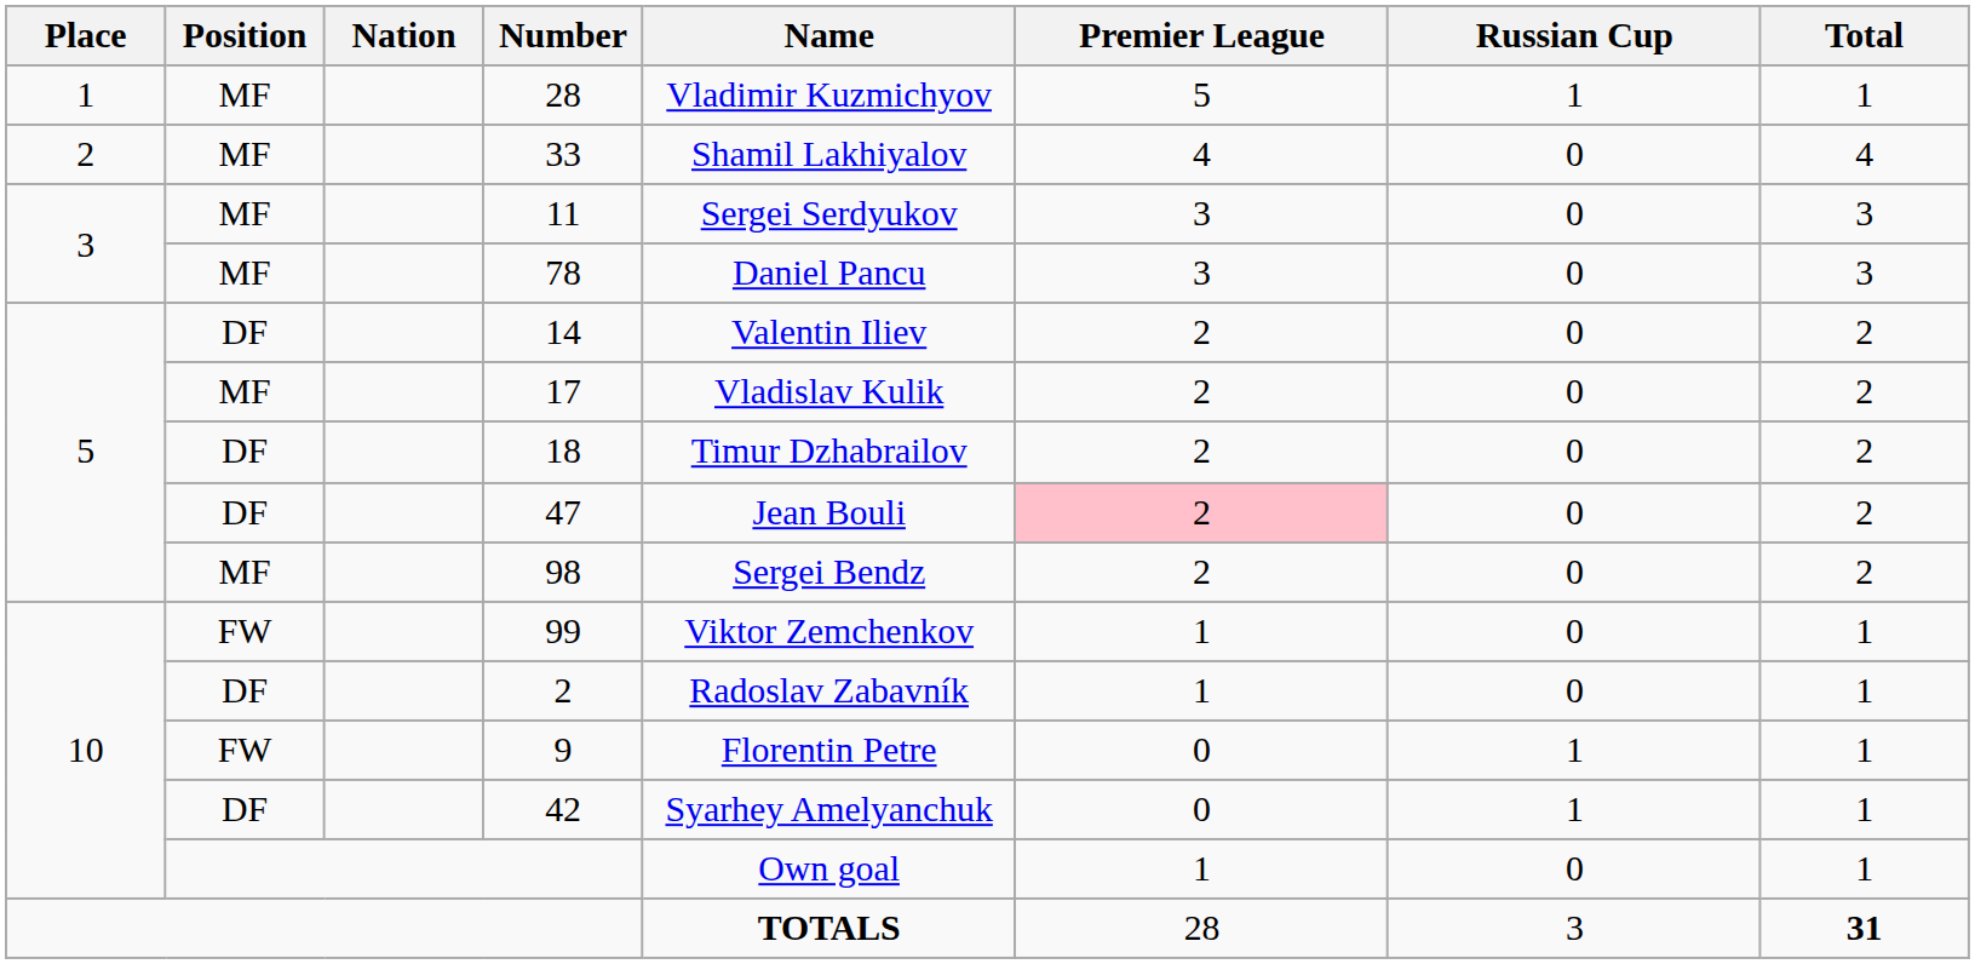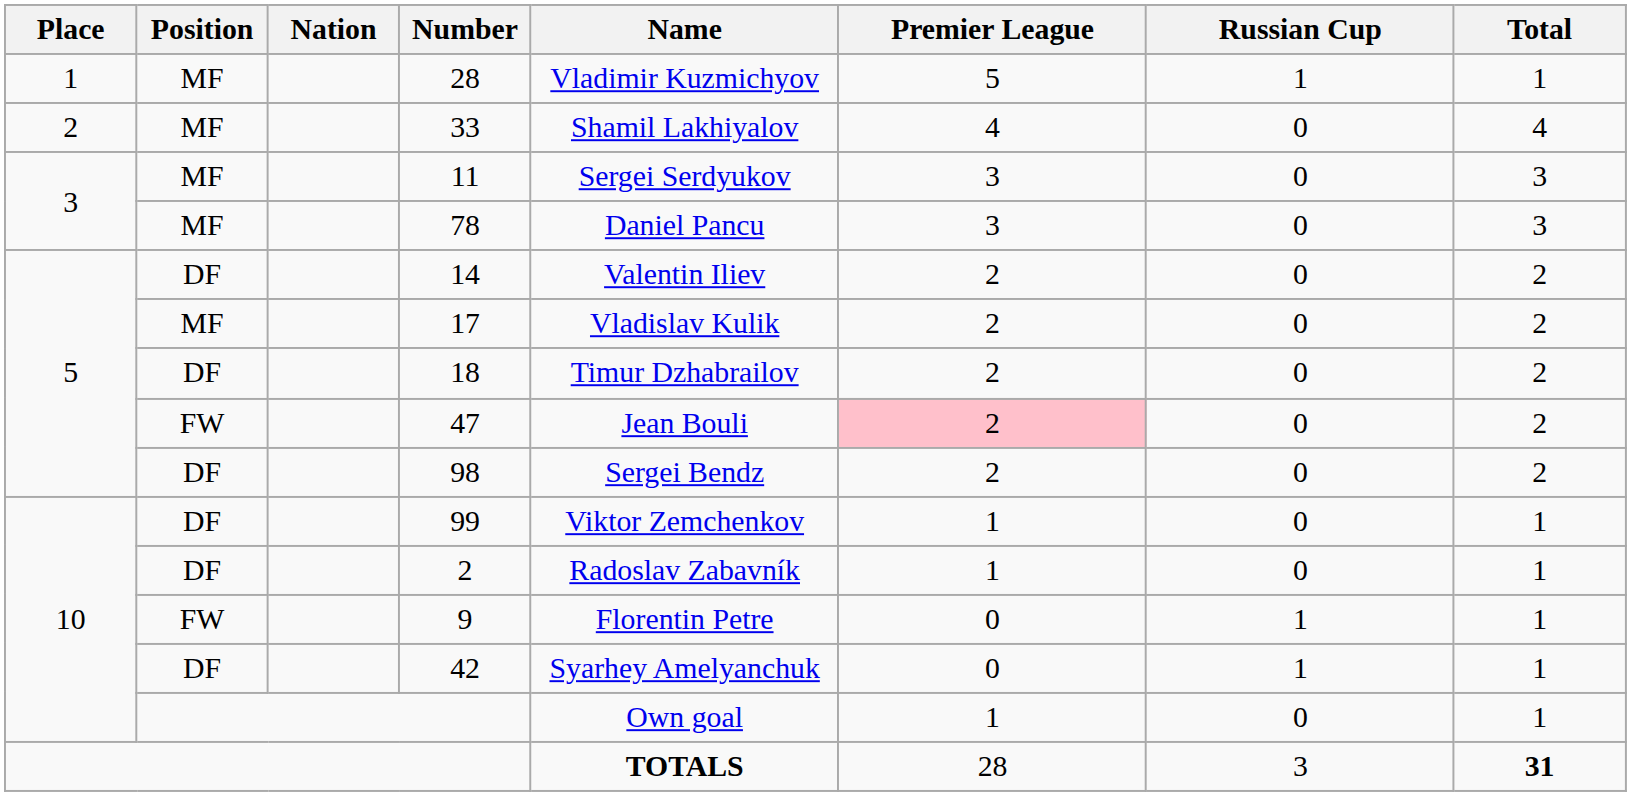 <table class="wikitable" style="font-size: 95%; text-align: center;">
 <tr>
 <th width=60>Place</th>
 <th width=60>Position</th>
 <th width=60>Nation</th>
 <th width=60>Number</th>
 <th width=150>Name</th>
 <th width=150>Premier League</th>
 <th width=150>Russian Cup</th>
 <th width=80><strong>Total</strong></th>
 </tr>
 <tr>
 <td>1</td>
 <td>MF</td>
 <td></td>
 <td>28</td>
 <td><a href='#'>Vladimir Kuzmichyov</a></td>
 <td>5</td>
 <td>1</td>
 <td>1</td>
 </tr>
 <tr>
 <td>2</td>
 <td>MF</td>
 <td></td>
 <td>33</td>
 <td><a href='#'>Shamil Lakhiyalov</a></td>
 <td>4</td>
 <td>0</td>
 <td>4</td>
 </tr>
 <tr>
 <td rowspan="2">3</td>
 <td>MF</td>
 <td></td>
 <td>11</td>
 <td><a href='#'>Sergei Serdyukov</a></td>
 <td>3</td>
 <td>0</td>
 <td>3</td>
 </tr>
 <tr>
 <td>MF</td>
 <td></td>
 <td>78</td>
 <td><a href='#'>Daniel Pancu</a></td>
 <td>3</td>
 <td>0</td>
 <td>3</td>
 </tr>
 <tr>
 <td rowspan="5">5</td>
 <td>DF</td>
 <td></td>
 <td>14</td>
 <td><a href='#'>Valentin Iliev</a></td>
 <td>2</td>
 <td>0</td>
 <td>2</td>
 </tr>
 <tr>
 <td>MF</td>
 <td></td>
 <td>17</td>
 <td><a href='#'>Vladislav Kulik</a></td>
 <td>2</td>
 <td>0</td>
 <td>2</td>
 </tr>
 <tr>
 <td>DF</td>
 <td></td>
 <td>18</td>
 <td><a href='#'>Timur Dzhabrailov</a></td>
 <td>2</td>
 <td>0</td>
 <td>2</td>
 </tr>
 <tr>
-<td>DF</td>
+<td>FW</td>
 <td></td>
 <td>47</td>
 <td><a href='#'>Jean Bouli</a></td>
 <td style="background: pink;">2</td>
 <td>0</td>
 <td>2</td>
 </tr>
 <tr>
-<td>MF</td>
+<td>DF</td>
 <td></td>
 <td>98</td>
 <td><a href='#'>Sergei Bendz</a></td>
 <td>2</td>
 <td>0</td>
 <td>2</td>
 </tr>
 <tr>
 <td rowspan="5">10</td>
-<td>FW</td>
+<td>DF</td>
 <td></td>
 <td>99</td>
 <td><a href='#'>Viktor Zemchenkov</a></td>
 <td>1</td>
 <td>0</td>
 <td>1</td>
 </tr>
 <tr>
 <td>DF</td>
 <td></td>
 <td>2</td>
 <td><a href='#'>Radoslav Zabavník</a></td>
 <td>1</td>
 <td>0</td>
 <td>1</td>
 </tr>
 <tr>
 <td>FW</td>
 <td></td>
 <td>9</td>
 <td><a href='#'>Florentin Petre</a></td>
 <td>0</td>
 <td>1</td>
 <td>1</td>
 </tr>
 <tr>
 <td>DF</td>
 <td></td>
 <td>42</td>
 <td><a href='#'>Syarhey Amelyanchuk</a></td>
 <td>0</td>
 <td>1</td>
 <td>1</td>
 </tr>
 <tr>
 <td colspan="3"></td>
 <td><a href='#'>Own goal</a></td>
 <td>1</td>
 <td>0</td>
 <td>1</td>
 </tr>
 <tr>
 <td colspan="4"></td>
 <td><strong>TOTALS</strong></td>
 <td>28</td>
 <td>3</td>
 <td><strong>31</strong></td>
 </tr>
 </table>
